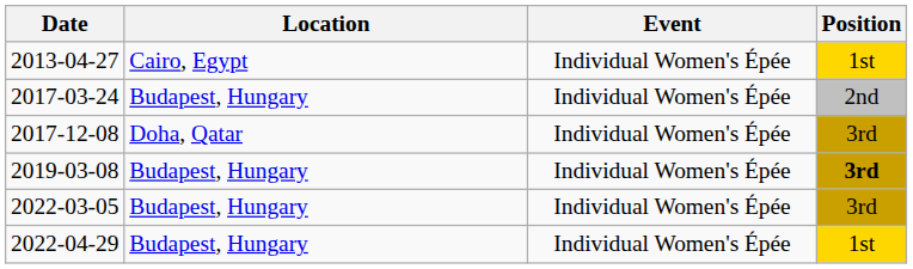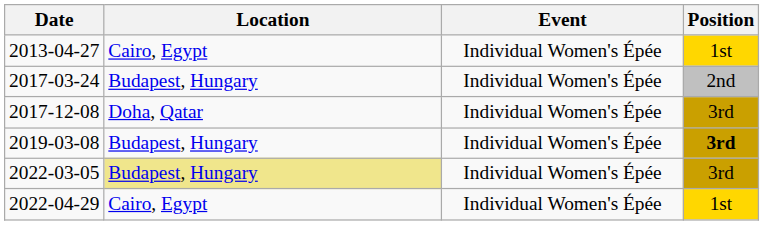 <table class="wikitable" style="text-align:center;">
 <tr>
 <th>Date</th>
 <th style="width:17em">Location</th>
 <th style="width:12em">Event</th>
 <th>Position</th>
 </tr>
 <tr>
 <td>2013-04-27</td>
 <td rowspan="1" align="left"> <a href='#'>Cairo</a>, <a href='#'>Egypt</a></td>
 <td>Individual Women's Épée</td>
 <td bgcolor="gold">1st</td>
 </tr>
 <tr>
 <td>2017-03-24</td>
 <td rowspan="1" align="left"> <a href='#'>Budapest</a>, <a href='#'>Hungary</a></td>
 <td>Individual Women's Épée</td>
 <td bgcolor="silver">2nd</td>
 </tr>
 <tr>
 <td>2017-12-08</td>
 <td rowspan="1" align="left"> <a href='#'>Doha</a>, <a href='#'>Qatar</a></td>
 <td>Individual Women's Épée</td>
 <td bgcolor="caramel">3rd</td>
 </tr>
 <tr>
 <td rowspan="1">2019-03-08</td>
 <td rowspan="1" align="left"> <a href='#'>Budapest</a>, <a href='#'>Hungary</a></td>
 <td>Individual Women's Épée</td>
 <td bgcolor="caramel"><strong>3rd</strong></td>
 </tr>
 <tr>
 <td>2022-03-05</td>
-<td rowspan="1" align="left"> <a href='#'>Budapest</a>, <a href='#'>Hungary</a></td>
+<td rowspan="1" align="left" style="background: khaki;"> <a href='#'>Budapest</a>, <a href='#'>Hungary</a></td>
 <td>Individual Women's Épée</td>
 <td bgcolor="caramel">3rd</td>
 </tr>
 <tr>
 <td>2022-04-29</td>
-<td rowspan="1" align="left"> <a href='#'>Budapest</a>, <a href='#'>Hungary</a></td>
+<td rowspan="1" align="left"> <a href='#'>Cairo</a>, <a href='#'>Egypt</a></td>
 <td>Individual Women's Épée</td>
 <td bgcolor="gold">1st</td>
 </tr>
 </table>
